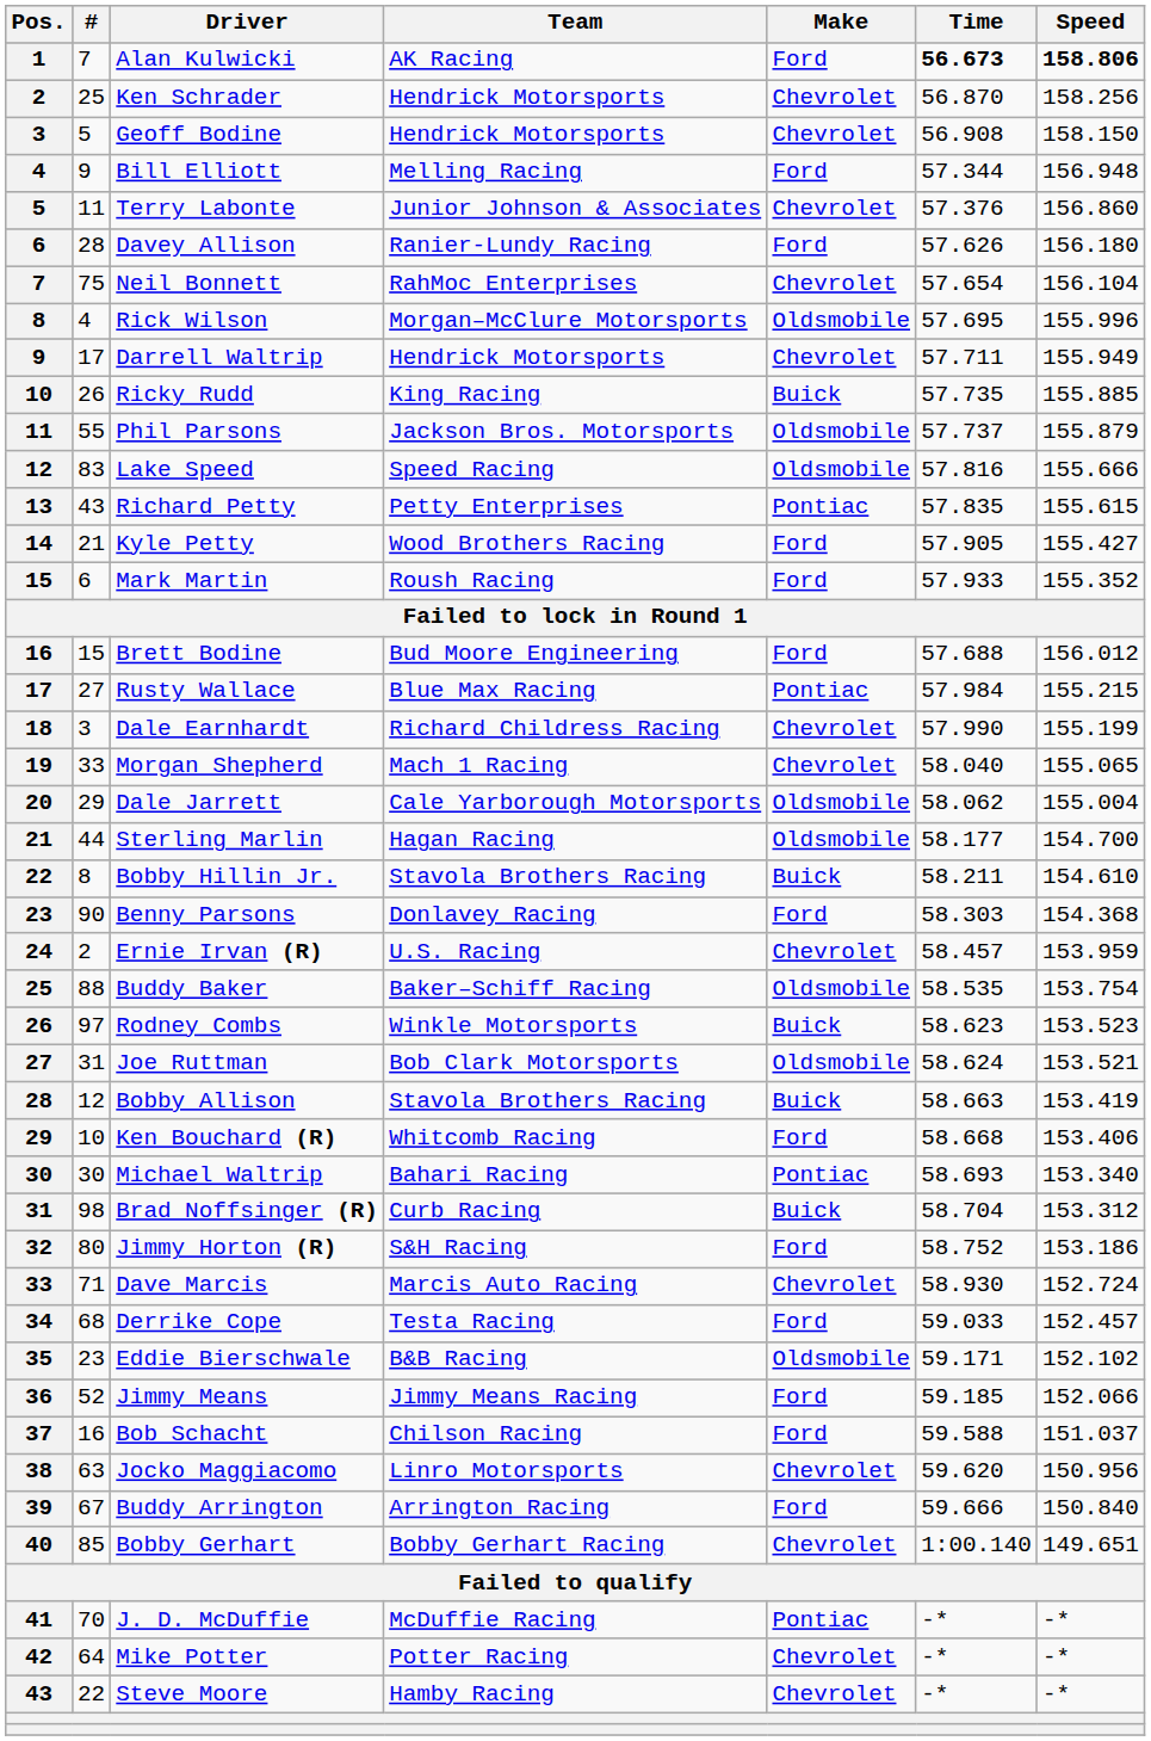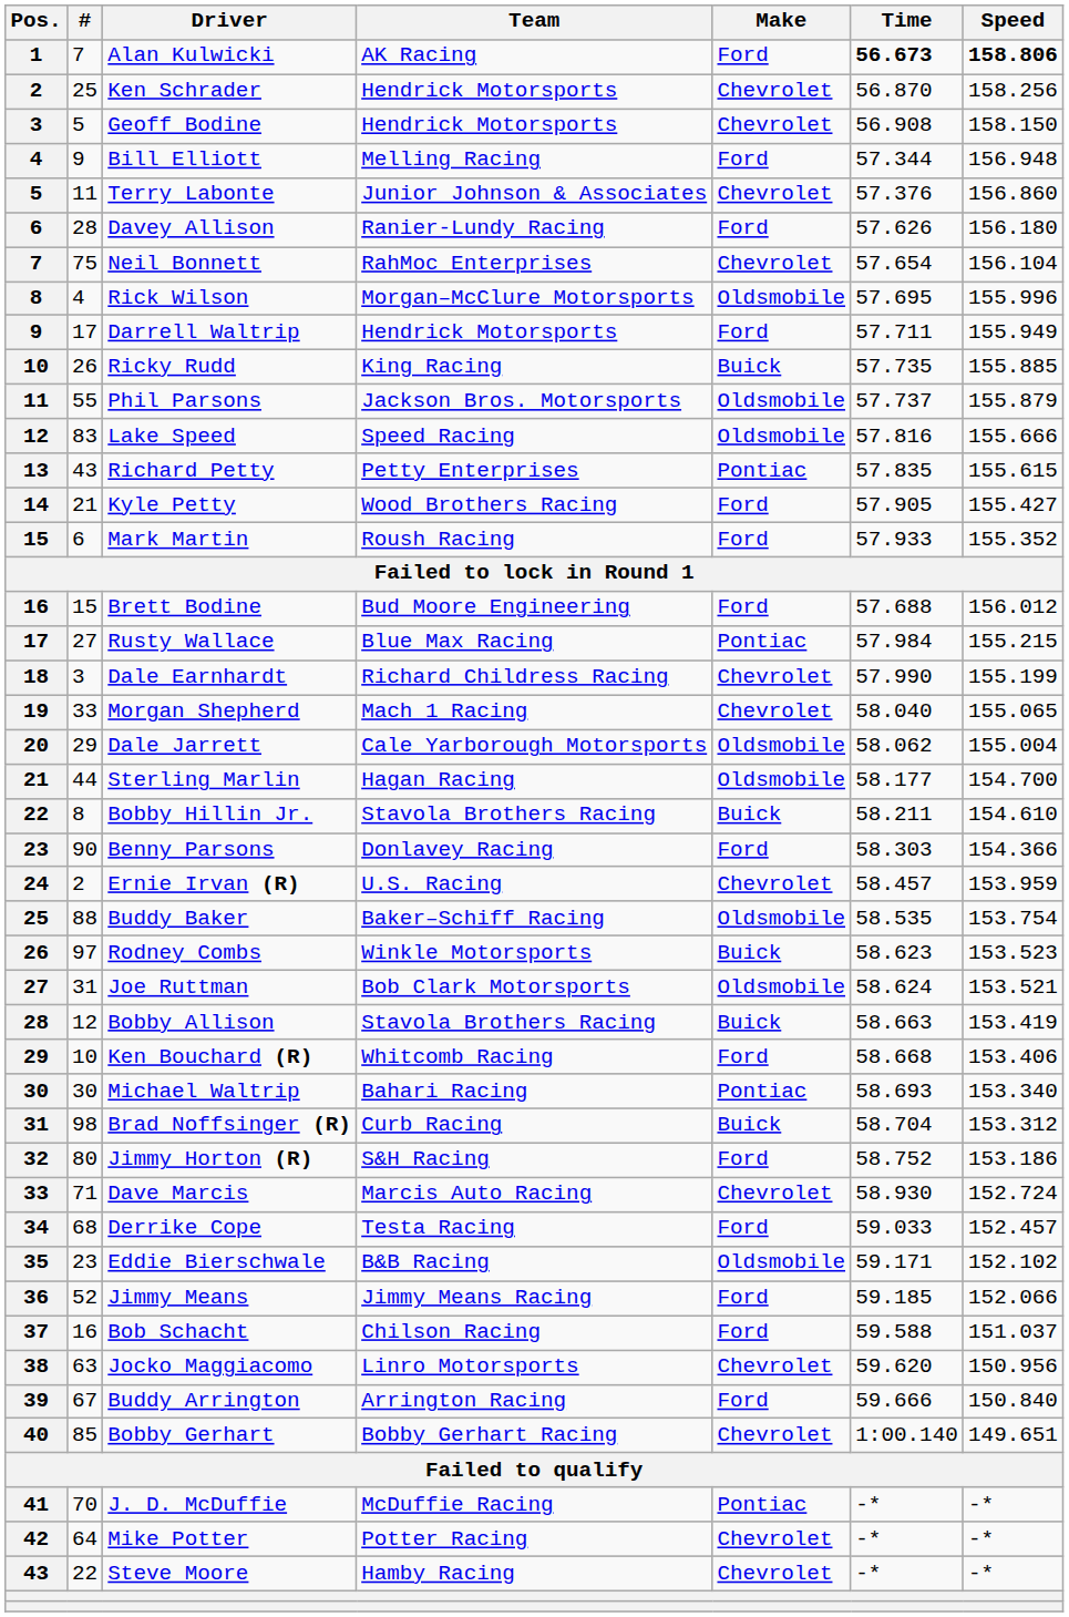 <table class="wikitable" style="font-size:95%">
 <tr>
 <th>Pos.</th>
 <th>#</th>
 <th>Driver</th>
 <th>Team</th>
 <th>Make</th>
 <th>Time</th>
 <th>Speed</th>
 </tr>
 <tr>
 <th>1</th>
 <td>7</td>
 <td><a href='#'>Alan Kulwicki</a></td>
 <td><a href='#'>AK Racing</a></td>
 <td><a href='#'>Ford</a></td>
 <td><strong>56.673</strong></td>
 <td><strong>158.806</strong></td>
 </tr>
 <tr>
 <th>2</th>
 <td>25</td>
 <td><a href='#'>Ken Schrader</a></td>
 <td><a href='#'>Hendrick Motorsports</a></td>
 <td><a href='#'>Chevrolet</a></td>
 <td>56.870</td>
 <td>158.256</td>
 </tr>
 <tr>
 <th>3</th>
 <td>5</td>
 <td><a href='#'>Geoff Bodine</a></td>
 <td><a href='#'>Hendrick Motorsports</a></td>
 <td><a href='#'>Chevrolet</a></td>
 <td>56.908</td>
 <td>158.150</td>
 </tr>
 <tr>
 <th>4</th>
 <td>9</td>
 <td><a href='#'>Bill Elliott</a></td>
 <td><a href='#'>Melling Racing</a></td>
 <td><a href='#'>Ford</a></td>
 <td>57.344</td>
 <td>156.948</td>
 </tr>
 <tr>
 <th>5</th>
 <td>11</td>
 <td><a href='#'>Terry Labonte</a></td>
 <td><a href='#'>Junior Johnson & Associates</a></td>
 <td><a href='#'>Chevrolet</a></td>
 <td>57.376</td>
 <td>156.860</td>
 </tr>
 <tr>
 <th>6</th>
 <td>28</td>
 <td><a href='#'>Davey Allison</a></td>
 <td><a href='#'>Ranier-Lundy Racing</a></td>
 <td><a href='#'>Ford</a></td>
 <td>57.626</td>
 <td>156.180</td>
 </tr>
 <tr>
 <th>7</th>
 <td>75</td>
 <td><a href='#'>Neil Bonnett</a></td>
 <td><a href='#'>RahMoc Enterprises</a></td>
 <td><a href='#'>Chevrolet</a></td>
 <td>57.654</td>
 <td>156.104</td>
 </tr>
 <tr>
 <th>8</th>
 <td>4</td>
 <td><a href='#'>Rick Wilson</a></td>
 <td><a href='#'>Morgan–McClure Motorsports</a></td>
 <td><a href='#'>Oldsmobile</a></td>
 <td>57.695</td>
 <td>155.996</td>
 </tr>
 <tr>
 <th>9</th>
 <td>17</td>
 <td><a href='#'>Darrell Waltrip</a></td>
 <td><a href='#'>Hendrick Motorsports</a></td>
-<td><a href='#'>Chevrolet</a></td>
+<td><a href='#'>Ford</a></td>
 <td>57.711</td>
 <td>155.949</td>
 </tr>
 <tr>
 <th>10</th>
 <td>26</td>
 <td><a href='#'>Ricky Rudd</a></td>
 <td><a href='#'>King Racing</a></td>
 <td><a href='#'>Buick</a></td>
 <td>57.735</td>
 <td>155.885</td>
 </tr>
 <tr>
 <th>11</th>
 <td>55</td>
 <td><a href='#'>Phil Parsons</a></td>
 <td><a href='#'>Jackson Bros. Motorsports</a></td>
 <td><a href='#'>Oldsmobile</a></td>
 <td>57.737</td>
 <td>155.879</td>
 </tr>
 <tr>
 <th>12</th>
 <td>83</td>
 <td><a href='#'>Lake Speed</a></td>
 <td><a href='#'>Speed Racing</a></td>
 <td><a href='#'>Oldsmobile</a></td>
 <td>57.816</td>
 <td>155.666</td>
 </tr>
 <tr>
 <th>13</th>
 <td>43</td>
 <td><a href='#'>Richard Petty</a></td>
 <td><a href='#'>Petty Enterprises</a></td>
 <td><a href='#'>Pontiac</a></td>
 <td>57.835</td>
 <td>155.615</td>
 </tr>
 <tr>
 <th>14</th>
 <td>21</td>
 <td><a href='#'>Kyle Petty</a></td>
 <td><a href='#'>Wood Brothers Racing</a></td>
 <td><a href='#'>Ford</a></td>
 <td>57.905</td>
 <td>155.427</td>
 </tr>
 <tr>
 <th>15</th>
 <td>6</td>
 <td><a href='#'>Mark Martin</a></td>
 <td><a href='#'>Roush Racing</a></td>
 <td><a href='#'>Ford</a></td>
 <td>57.933</td>
 <td>155.352</td>
 </tr>
 <tr>
 <th colspan="7">Failed to lock in Round 1</th>
 </tr>
 <tr>
 <th>16</th>
 <td>15</td>
 <td><a href='#'>Brett Bodine</a></td>
 <td><a href='#'>Bud Moore Engineering</a></td>
 <td><a href='#'>Ford</a></td>
 <td>57.688</td>
 <td>156.012</td>
 </tr>
 <tr>
 <th>17</th>
 <td>27</td>
 <td><a href='#'>Rusty Wallace</a></td>
 <td><a href='#'>Blue Max Racing</a></td>
 <td><a href='#'>Pontiac</a></td>
 <td>57.984</td>
 <td>155.215</td>
 </tr>
 <tr>
 <th>18</th>
 <td>3</td>
 <td><a href='#'>Dale Earnhardt</a></td>
 <td><a href='#'>Richard Childress Racing</a></td>
 <td><a href='#'>Chevrolet</a></td>
 <td>57.990</td>
 <td>155.199</td>
 </tr>
 <tr>
 <th>19</th>
 <td>33</td>
 <td><a href='#'>Morgan Shepherd</a></td>
 <td><a href='#'>Mach 1 Racing</a></td>
 <td><a href='#'>Chevrolet</a></td>
 <td>58.040</td>
 <td>155.065</td>
 </tr>
 <tr>
 <th>20</th>
 <td>29</td>
 <td><a href='#'>Dale Jarrett</a></td>
 <td><a href='#'>Cale Yarborough Motorsports</a></td>
 <td><a href='#'>Oldsmobile</a></td>
 <td>58.062</td>
 <td>155.004</td>
 </tr>
 <tr>
 <th>21</th>
 <td>44</td>
 <td><a href='#'>Sterling Marlin</a></td>
 <td><a href='#'>Hagan Racing</a></td>
 <td><a href='#'>Oldsmobile</a></td>
 <td>58.177</td>
 <td>154.700</td>
 </tr>
 <tr>
 <th>22</th>
 <td>8</td>
 <td><a href='#'>Bobby Hillin Jr.</a></td>
 <td><a href='#'>Stavola Brothers Racing</a></td>
 <td><a href='#'>Buick</a></td>
 <td>58.211</td>
 <td>154.610</td>
 </tr>
 <tr>
 <th>23</th>
 <td>90</td>
 <td><a href='#'>Benny Parsons</a></td>
 <td><a href='#'>Donlavey Racing</a></td>
 <td><a href='#'>Ford</a></td>
 <td>58.303</td>
-<td>154.368</td>
+<td>154.366</td>
 </tr>
 <tr>
 <th>24</th>
 <td>2</td>
 <td><a href='#'>Ernie Irvan</a> <strong>(R)</strong></td>
 <td><a href='#'>U.S. Racing</a></td>
 <td><a href='#'>Chevrolet</a></td>
 <td>58.457</td>
 <td>153.959</td>
 </tr>
 <tr>
 <th>25</th>
 <td>88</td>
 <td><a href='#'>Buddy Baker</a></td>
 <td><a href='#'>Baker–Schiff Racing</a></td>
 <td><a href='#'>Oldsmobile</a></td>
 <td>58.535</td>
 <td>153.754</td>
 </tr>
 <tr>
 <th>26</th>
 <td>97</td>
 <td><a href='#'>Rodney Combs</a></td>
 <td><a href='#'>Winkle Motorsports</a></td>
 <td><a href='#'>Buick</a></td>
 <td>58.623</td>
 <td>153.523</td>
 </tr>
 <tr>
 <th>27</th>
 <td>31</td>
 <td><a href='#'>Joe Ruttman</a></td>
 <td><a href='#'>Bob Clark Motorsports</a></td>
 <td><a href='#'>Oldsmobile</a></td>
 <td>58.624</td>
 <td>153.521</td>
 </tr>
 <tr>
 <th>28</th>
 <td>12</td>
 <td><a href='#'>Bobby Allison</a></td>
 <td><a href='#'>Stavola Brothers Racing</a></td>
 <td><a href='#'>Buick</a></td>
 <td>58.663</td>
 <td>153.419</td>
 </tr>
 <tr>
 <th>29</th>
 <td>10</td>
 <td><a href='#'>Ken Bouchard</a> <strong>(R)</strong></td>
 <td><a href='#'>Whitcomb Racing</a></td>
 <td><a href='#'>Ford</a></td>
 <td>58.668</td>
 <td>153.406</td>
 </tr>
 <tr>
 <th>30</th>
 <td>30</td>
 <td><a href='#'>Michael Waltrip</a></td>
 <td><a href='#'>Bahari Racing</a></td>
 <td><a href='#'>Pontiac</a></td>
 <td>58.693</td>
 <td>153.340</td>
 </tr>
 <tr>
 <th>31</th>
 <td>98</td>
 <td><a href='#'>Brad Noffsinger</a> <strong>(R)</strong></td>
 <td><a href='#'>Curb Racing</a></td>
 <td><a href='#'>Buick</a></td>
 <td>58.704</td>
 <td>153.312</td>
 </tr>
 <tr>
 <th>32</th>
 <td>80</td>
 <td><a href='#'>Jimmy Horton</a> <strong>(R)</strong></td>
 <td><a href='#'>S&H Racing</a></td>
 <td><a href='#'>Ford</a></td>
 <td>58.752</td>
 <td>153.186</td>
 </tr>
 <tr>
 <th>33</th>
 <td>71</td>
 <td><a href='#'>Dave Marcis</a></td>
 <td><a href='#'>Marcis Auto Racing</a></td>
 <td><a href='#'>Chevrolet</a></td>
 <td>58.930</td>
 <td>152.724</td>
 </tr>
 <tr>
 <th>34</th>
 <td>68</td>
 <td><a href='#'>Derrike Cope</a></td>
 <td><a href='#'>Testa Racing</a></td>
 <td><a href='#'>Ford</a></td>
 <td>59.033</td>
 <td>152.457</td>
 </tr>
 <tr>
 <th>35</th>
 <td>23</td>
 <td><a href='#'>Eddie Bierschwale</a></td>
 <td><a href='#'>B&B Racing</a></td>
 <td><a href='#'>Oldsmobile</a></td>
 <td>59.171</td>
 <td>152.102</td>
 </tr>
 <tr>
 <th>36</th>
 <td>52</td>
 <td><a href='#'>Jimmy Means</a></td>
 <td><a href='#'>Jimmy Means Racing</a></td>
 <td><a href='#'>Ford</a></td>
 <td>59.185</td>
 <td>152.066</td>
 </tr>
 <tr>
 <th>37</th>
 <td>16</td>
 <td><a href='#'>Bob Schacht</a></td>
 <td><a href='#'>Chilson Racing</a></td>
 <td><a href='#'>Ford</a></td>
 <td>59.588</td>
 <td>151.037</td>
 </tr>
 <tr>
 <th>38</th>
 <td>63</td>
 <td><a href='#'>Jocko Maggiacomo</a></td>
 <td><a href='#'>Linro Motorsports</a></td>
 <td><a href='#'>Chevrolet</a></td>
 <td>59.620</td>
 <td>150.956</td>
 </tr>
 <tr>
 <th>39</th>
 <td>67</td>
 <td><a href='#'>Buddy Arrington</a></td>
 <td><a href='#'>Arrington Racing</a></td>
 <td><a href='#'>Ford</a></td>
 <td>59.666</td>
 <td>150.840</td>
 </tr>
 <tr>
 <th>40</th>
 <td>85</td>
 <td><a href='#'>Bobby Gerhart</a></td>
 <td><a href='#'>Bobby Gerhart Racing</a></td>
 <td><a href='#'>Chevrolet</a></td>
 <td>1:00.140</td>
 <td>149.651</td>
 </tr>
 <tr>
 <th colspan="7">Failed to qualify</th>
 </tr>
 <tr>
 <th>41</th>
 <td>70</td>
 <td><a href='#'>J. D. McDuffie</a></td>
 <td><a href='#'>McDuffie Racing</a></td>
 <td><a href='#'>Pontiac</a></td>
 <td>-*</td>
 <td>-*</td>
 </tr>
 <tr>
 <th>42</th>
 <td>64</td>
 <td><a href='#'>Mike Potter</a></td>
 <td><a href='#'>Potter Racing</a></td>
 <td><a href='#'>Chevrolet</a></td>
 <td>-*</td>
 <td>-*</td>
 </tr>
 <tr>
 <th>43</th>
 <td>22</td>
 <td><a href='#'>Steve Moore</a></td>
 <td><a href='#'>Hamby Racing</a></td>
 <td><a href='#'>Chevrolet</a></td>
 <td>-*</td>
 <td>-*</td>
 </tr>
 <tr>
 <th colspan="7"></th>
 </tr>
 <tr>
 <th colspan="7"></th>
 </tr>
 </table>
